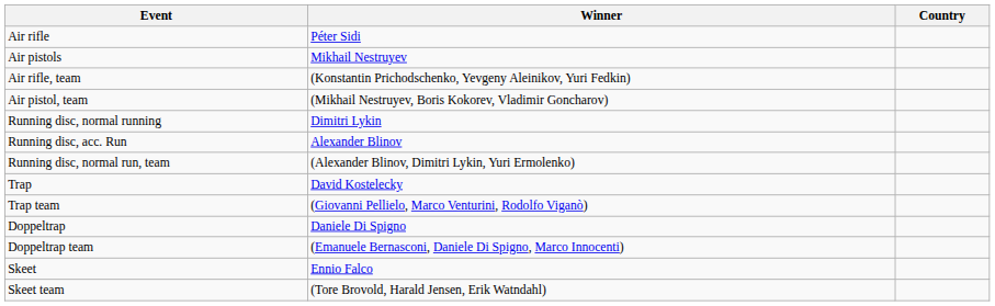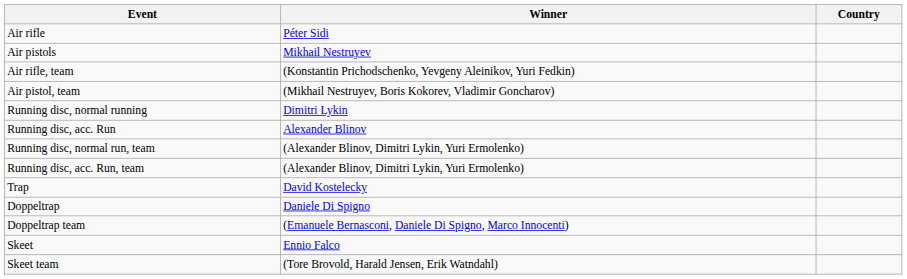 <table class="wikitable sortable" width=70% style="font-size:90%; text-align:left;">
 <tr>
 <th>Event</th>
 <th>Winner</th>
 <th>Country</th>
 </tr>
 <tr>
 <td>Air rifle</td>
 <td><a href='#'>Péter Sidi</a></td>
 <td></td>
 </tr>
 <tr>
 <td>Air pistols</td>
 <td><a href='#'>Mikhail Nestruyev</a></td>
 <td></td>
 </tr>
 <tr>
 <td>Air rifle, team</td>
 <td>(Konstantin Prichodschenko, Yevgeny Aleinikov, Yuri Fedkin)</td>
 <td></td>
 </tr>
 <tr>
 <td>Air pistol, team</td>
 <td>(Mikhail Nestruyev, Boris Kokorev, Vladimir Goncharov)</td>
 <td></td>
 </tr>
 <tr>
 <td>Running disc, normal running</td>
 <td><a href='#'>Dimitri Lykin</a></td>
 <td></td>
 </tr>
 <tr>
 <td>Running disc, acc. Run</td>
 <td><a href='#'>Alexander Blinov</a></td>
 <td></td>
 </tr>
 <tr>
 <td>Running disc, normal run, team</td>
 <td>(Alexander Blinov, Dimitri Lykin, Yuri Ermolenko)</td>
 <td></td>
 </tr>
 <tr>
-<td>Trap</td>
-<td><a href='#'>David Kostelecky</a></td>
+<td>Running disc, acc. Run, team</td>
+<td>(Alexander Blinov, Dimitri Lykin, Yuri Ermolenko)</td>
 <td></td>
 </tr>
 <tr>
-<td>Trap team</td>
-<td>(<a href='#'>Giovanni Pellielo</a>, <a href='#'>Marco Venturini</a>, <a href='#'>Rodolfo Viganò</a>)</td>
+<td>Trap</td>
+<td><a href='#'>David Kostelecky</a></td>
 <td></td>
 </tr>
 <tr>
 <td>Doppeltrap</td>
 <td><a href='#'>Daniele Di Spigno</a></td>
 <td></td>
 </tr>
 <tr>
 <td>Doppeltrap team</td>
 <td>(<a href='#'>Emanuele Bernasconi</a>, <a href='#'>Daniele Di Spigno</a>, <a href='#'>Marco Innocenti</a>)</td>
 <td></td>
 </tr>
 <tr>
 <td>Skeet</td>
 <td><a href='#'>Ennio Falco</a></td>
 <td></td>
 </tr>
 <tr>
 <td>Skeet team</td>
 <td>(Tore Brovold, Harald Jensen, Erik Watndahl)</td>
 <td></td>
 </tr>
 </table>
